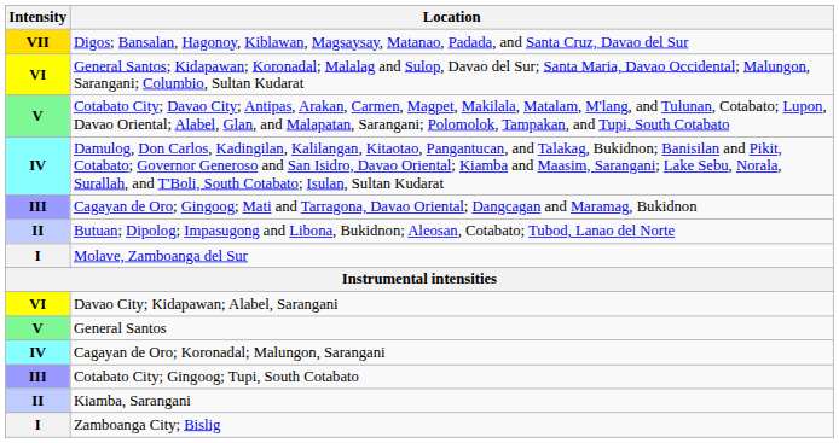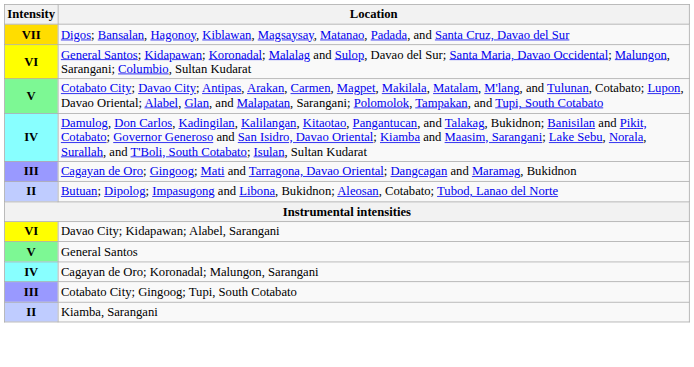 <table class="wikitable">
 <tr>
 <th>Intensity</th>
 <th>Location</th>
 </tr>
 <tr>
 <th style="background-color: #fd0;">VII</th>
 <td><a href='#'>Digos</a>; <a href='#'>Bansalan</a>, <a href='#'>Hagonoy</a>, <a href='#'>Kiblawan</a>, <a href='#'>Magsaysay</a>, <a href='#'>Matanao</a>, <a href='#'>Padada</a>, and <a href='#'>Santa Cruz, Davao del Sur</a></td>
 </tr>
 <tr>
 <th style="background-color: #ff0;">VI</th>
 <td><a href='#'>General Santos</a>; <a href='#'>Kidapawan</a>; <a href='#'>Koronadal</a>; <a href='#'>Malalag</a> and <a href='#'>Sulop</a>, Davao del Sur; <a href='#'>Santa Maria, Davao Occidental</a>; <a href='#'>Malungon</a>, Sarangani; <a href='#'>Columbio</a>, Sultan Kudarat</td>
 </tr>
 <tr>
 <th style="background-color: #7df894;">V</th>
 <td><a href='#'>Cotabato City</a>; <a href='#'>Davao City</a>; <a href='#'>Antipas</a>, <a href='#'>Arakan</a>, <a href='#'>Carmen</a>, <a href='#'>Magpet</a>, <a href='#'>Makilala</a>, <a href='#'>Matalam</a>, <a href='#'>M'lang</a>, and <a href='#'>Tulunan</a>, Cotabato; <a href='#'>Lupon</a>, Davao Oriental; <a href='#'>Alabel</a>, <a href='#'>Glan</a>, and <a href='#'>Malapatan</a>, Sarangani; <a href='#'>Polomolok</a>, <a href='#'>Tampakan</a>, and <a href='#'>Tupi, South Cotabato</a></td>
 </tr>
 <tr>
 <th style="background-color: #8ff;">IV</th>
 <td><a href='#'>Damulog</a>, <a href='#'>Don Carlos</a>, <a href='#'>Kadingilan</a>, <a href='#'>Kalilangan</a>, <a href='#'>Kitaotao</a>, <a href='#'>Pangantucan</a>, and <a href='#'>Talakag</a>, Bukidnon; <a href='#'>Banisilan</a> and <a href='#'>Pikit, Cotabato</a>; <a href='#'>Governor Generoso</a> and <a href='#'>San Isidro, Davao Oriental</a>; <a href='#'>Kiamba</a> and <a href='#'>Maasim, Sarangani</a>; <a href='#'>Lake Sebu</a>, <a href='#'>Norala</a>, <a href='#'>Surallah</a>, and <a href='#'>T'Boli, South Cotabato</a>; <a href='#'>Isulan</a>, Sultan Kudarat</td>
 </tr>
 <tr>
 <th style="background-color: #99f;">III</th>
 <td><a href='#'>Cagayan de Oro</a>; <a href='#'>Gingoog</a>; <a href='#'>Mati</a> and <a href='#'>Tarragona, Davao Oriental</a>; <a href='#'>Dangcagan</a> and <a href='#'>Maramag</a>, Bukidnon</td>
 </tr>
 <tr>
 <th style="background-color: #bfccff;">II</th>
 <td><a href='#'>Butuan</a>; <a href='#'>Dipolog</a>; <a href='#'>Impasugong</a> and <a href='#'>Libona</a>, Bukidnon; <a href='#'>Aleosan</a>, Cotabato; <a href='#'>Tubod, Lanao del Norte</a></td>
 </tr>
 <tr>
-<th>I</th>
-<td><a href='#'>Molave, Zamboanga del Sur</a></td>
-</tr>
-<tr>
 <th colspan="2"><strong>Instrumental intensities</strong></th>
 </tr>
 <tr>
 <th style="background-color: #ff0;">VI</th>
 <td>Davao City; Kidapawan; Alabel, Sarangani</td>
 </tr>
 <tr>
 <th style="background-color: #7df894;">V</th>
 <td>General Santos</td>
 </tr>
 <tr>
 <th style="background-color: #8ff;">IV</th>
 <td>Cagayan de Oro; Koronadal; Malungon, Sarangani</td>
 </tr>
 <tr>
 <th style="background-color: #99f;">III</th>
 <td>Cotabato City; Gingoog; Tupi, South Cotabato</td>
 </tr>
 <tr>
 <th style="background-color: #bfccff;">II</th>
 <td>Kiamba, Sarangani</td>
 </tr>
-<tr>
-<th>I</th>
-<td>Zamboanga City; <a href='#'>Bislig</a></td>
-</tr>
 </table>
